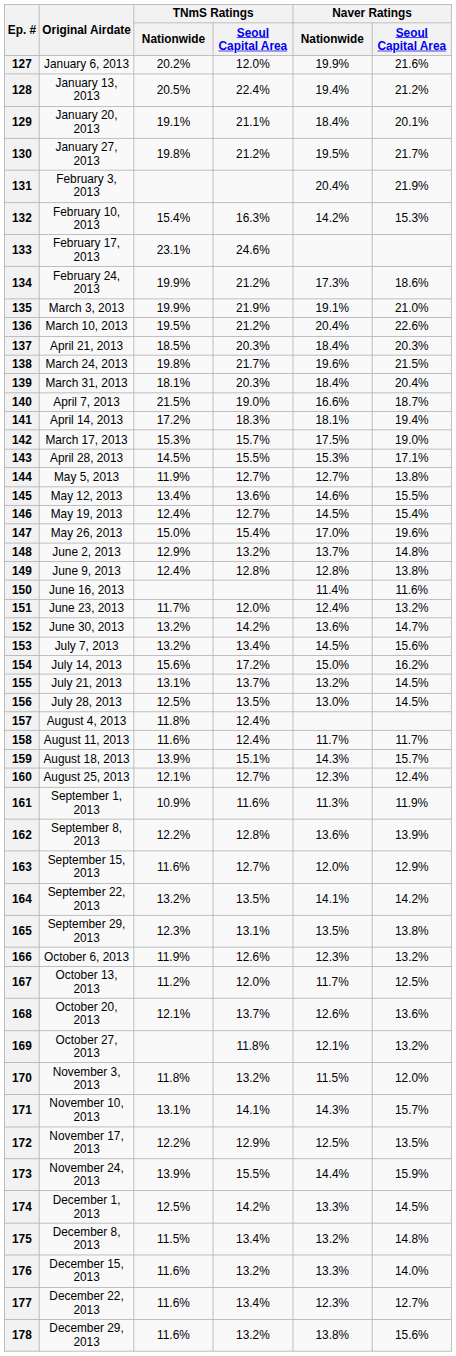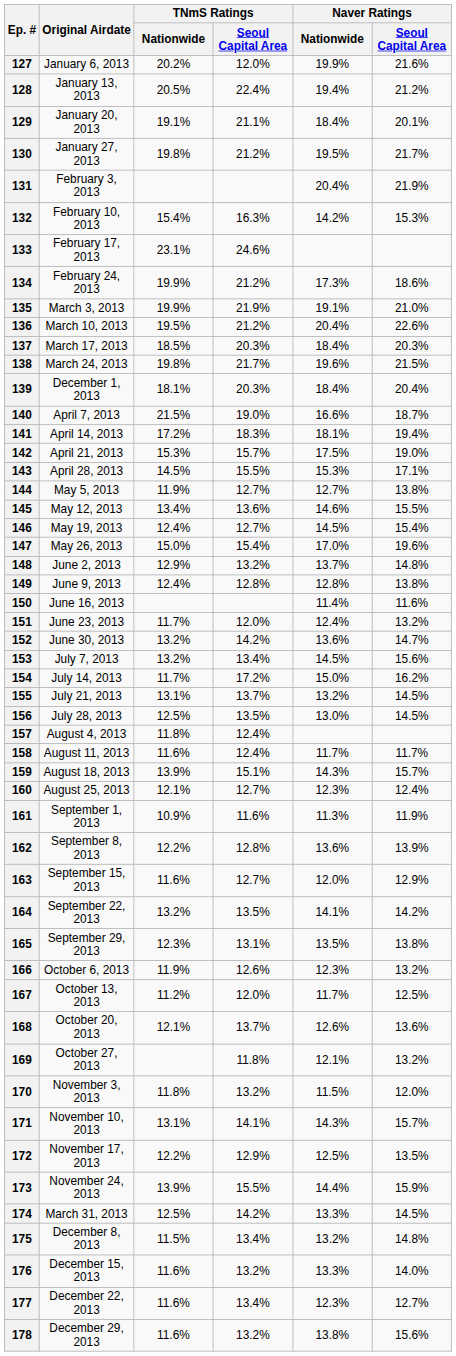 <table class=wikitable style="text-align:center">
 <tr>
 <th rowspan="2" style="width:40px;">Ep. #</th>
 <th rowspan="2" style="width:120px;">Original Airdate</th>
 <th colspan="2">TNmS Ratings</th>
 <th colspan="2">Naver Ratings</th>
 </tr>
 <tr>
 <th width=100>Nationwide</th>
 <th width=100><a href='#'>Seoul Capital Area</a></th>
 <th width=100>Nationwide</th>
 <th width=100><a href='#'>Seoul Capital Area</a></th>
 </tr>
 <tr>
 <th>127</th>
 <td>January 6, 2013</td>
 <td>20.2%</td>
 <td>12.0%</td>
 <td>19.9%</td>
 <td>21.6%</td>
 </tr>
 <tr>
 <th>128</th>
 <td>January 13, 2013</td>
 <td>20.5%</td>
 <td>22.4%</td>
 <td>19.4%</td>
 <td>21.2%</td>
 </tr>
 <tr>
 <th>129</th>
 <td>January 20, 2013</td>
 <td>19.1%</td>
 <td>21.1%</td>
 <td>18.4%</td>
 <td>20.1%</td>
 </tr>
 <tr>
 <th>130</th>
 <td>January 27, 2013</td>
 <td>19.8%</td>
 <td>21.2%</td>
 <td>19.5%</td>
 <td>21.7%</td>
 </tr>
 <tr>
 <th>131</th>
 <td>February 3, 2013</td>
 <td></td>
 <td></td>
 <td>20.4%</td>
 <td>21.9%</td>
 </tr>
 <tr>
 <th>132</th>
 <td>February 10, 2013</td>
 <td>15.4%</td>
 <td>16.3%</td>
 <td>14.2%</td>
 <td>15.3%</td>
 </tr>
 <tr>
 <th>133</th>
 <td>February 17, 2013</td>
 <td>23.1%</td>
 <td>24.6%</td>
 <td></td>
 <td></td>
 </tr>
 <tr>
 <th>134</th>
 <td>February 24, 2013</td>
 <td>19.9%</td>
 <td>21.2%</td>
 <td>17.3%</td>
 <td>18.6%</td>
 </tr>
 <tr>
 <th>135</th>
 <td>March 3, 2013</td>
 <td>19.9%</td>
 <td>21.9%</td>
 <td>19.1%</td>
 <td>21.0%</td>
 </tr>
 <tr>
 <th>136</th>
 <td>March 10, 2013</td>
 <td>19.5%</td>
 <td>21.2%</td>
 <td>20.4%</td>
 <td>22.6%</td>
 </tr>
 <tr>
 <th>137</th>
-<td>April 21, 2013</td>
+<td>March 17, 2013</td>
 <td>18.5%</td>
 <td>20.3%</td>
 <td>18.4%</td>
 <td>20.3%</td>
 </tr>
 <tr>
 <th>138</th>
 <td>March 24, 2013</td>
 <td>19.8%</td>
 <td>21.7%</td>
 <td>19.6%</td>
 <td>21.5%</td>
 </tr>
 <tr>
 <th>139</th>
-<td>March 31, 2013</td>
+<td>December 1, 2013</td>
 <td>18.1%</td>
 <td>20.3%</td>
 <td>18.4%</td>
 <td>20.4%</td>
 </tr>
 <tr>
 <th>140</th>
 <td>April 7, 2013</td>
 <td>21.5%</td>
 <td>19.0%</td>
 <td>16.6%</td>
 <td>18.7%</td>
 </tr>
 <tr>
 <th>141</th>
 <td>April 14, 2013</td>
 <td>17.2%</td>
 <td>18.3%</td>
 <td>18.1%</td>
 <td>19.4%</td>
 </tr>
 <tr>
 <th>142</th>
-<td>March 17, 2013</td>
+<td>April 21, 2013</td>
 <td>15.3%</td>
 <td>15.7%</td>
 <td>17.5%</td>
 <td>19.0%</td>
 </tr>
 <tr>
 <th>143</th>
 <td>April 28, 2013</td>
 <td>14.5%</td>
 <td>15.5%</td>
 <td>15.3%</td>
 <td>17.1%</td>
 </tr>
 <tr>
 <th>144</th>
 <td>May 5, 2013</td>
 <td>11.9%</td>
 <td>12.7%</td>
 <td>12.7%</td>
 <td>13.8%</td>
 </tr>
 <tr>
 <th>145</th>
 <td>May 12, 2013</td>
 <td>13.4%</td>
 <td>13.6%</td>
 <td>14.6%</td>
 <td>15.5%</td>
 </tr>
 <tr>
 <th>146</th>
 <td>May 19, 2013</td>
 <td>12.4%</td>
 <td>12.7%</td>
 <td>14.5%</td>
 <td>15.4%</td>
 </tr>
 <tr>
 <th>147</th>
 <td>May 26, 2013</td>
 <td>15.0%</td>
 <td>15.4%</td>
 <td>17.0%</td>
 <td>19.6%</td>
 </tr>
 <tr>
 <th>148</th>
 <td>June 2, 2013</td>
 <td>12.9%</td>
 <td>13.2%</td>
 <td>13.7%</td>
 <td>14.8%</td>
 </tr>
 <tr>
 <th>149</th>
 <td>June 9, 2013</td>
 <td>12.4%</td>
 <td>12.8%</td>
 <td>12.8%</td>
 <td>13.8%</td>
 </tr>
 <tr>
 <th>150</th>
 <td>June 16, 2013</td>
 <td></td>
 <td></td>
 <td>11.4%</td>
 <td>11.6%</td>
 </tr>
 <tr>
 <th>151</th>
 <td>June 23, 2013</td>
 <td>11.7%</td>
 <td>12.0%</td>
 <td>12.4%</td>
 <td>13.2%</td>
 </tr>
 <tr>
 <th>152</th>
 <td>June 30, 2013</td>
 <td>13.2%</td>
 <td>14.2%</td>
 <td>13.6%</td>
 <td>14.7%</td>
 </tr>
 <tr>
 <th>153</th>
 <td>July 7, 2013</td>
 <td>13.2%</td>
 <td>13.4%</td>
 <td>14.5%</td>
 <td>15.6%</td>
 </tr>
 <tr>
 <th>154</th>
 <td>July 14, 2013</td>
-<td>15.6%</td>
+<td>11.7%</td>
 <td>17.2%</td>
 <td>15.0%</td>
 <td>16.2%</td>
 </tr>
 <tr>
 <th>155</th>
 <td>July 21, 2013</td>
 <td>13.1%</td>
 <td>13.7%</td>
 <td>13.2%</td>
 <td>14.5%</td>
 </tr>
 <tr>
 <th>156</th>
 <td>July 28, 2013</td>
 <td>12.5%</td>
 <td>13.5%</td>
 <td>13.0%</td>
 <td>14.5%</td>
 </tr>
 <tr>
 <th>157</th>
 <td>August 4, 2013</td>
 <td>11.8%</td>
 <td>12.4%</td>
 <td></td>
 <td></td>
 </tr>
 <tr>
 <th>158</th>
 <td>August 11, 2013</td>
 <td>11.6%</td>
 <td>12.4%</td>
 <td>11.7%</td>
 <td>11.7%</td>
 </tr>
 <tr>
 <th>159</th>
 <td>August 18, 2013</td>
 <td>13.9%</td>
 <td>15.1%</td>
 <td>14.3%</td>
 <td>15.7%</td>
 </tr>
 <tr>
 <th>160</th>
 <td>August 25, 2013</td>
 <td>12.1%</td>
 <td>12.7%</td>
 <td>12.3%</td>
 <td>12.4%</td>
 </tr>
 <tr>
 <th>161</th>
 <td>September 1, 2013</td>
 <td>10.9%</td>
 <td>11.6%</td>
 <td>11.3%</td>
 <td>11.9%</td>
 </tr>
 <tr>
 <th>162</th>
 <td>September 8, 2013</td>
 <td>12.2%</td>
 <td>12.8%</td>
 <td>13.6%</td>
 <td>13.9%</td>
 </tr>
 <tr>
 <th>163</th>
 <td>September 15, 2013</td>
 <td>11.6%</td>
 <td>12.7%</td>
 <td>12.0%</td>
 <td>12.9%</td>
 </tr>
 <tr>
 <th>164</th>
 <td>September 22, 2013</td>
 <td>13.2%</td>
 <td>13.5%</td>
 <td>14.1%</td>
 <td>14.2%</td>
 </tr>
 <tr>
 <th>165</th>
 <td>September 29, 2013</td>
 <td>12.3%</td>
 <td>13.1%</td>
 <td>13.5%</td>
 <td>13.8%</td>
 </tr>
 <tr>
 <th>166</th>
 <td>October 6, 2013</td>
 <td>11.9%</td>
 <td>12.6%</td>
 <td>12.3%</td>
 <td>13.2%</td>
 </tr>
 <tr>
 <th>167</th>
 <td>October 13, 2013</td>
 <td>11.2%</td>
 <td>12.0%</td>
 <td>11.7%</td>
 <td>12.5%</td>
 </tr>
 <tr>
 <th>168</th>
 <td>October 20, 2013</td>
 <td>12.1%</td>
 <td>13.7%</td>
 <td>12.6%</td>
 <td>13.6%</td>
 </tr>
 <tr>
 <th>169</th>
 <td>October 27, 2013</td>
 <td></td>
 <td>11.8%</td>
 <td>12.1%</td>
 <td>13.2%</td>
 </tr>
 <tr>
 <th>170</th>
 <td>November 3, 2013</td>
 <td>11.8%</td>
 <td>13.2%</td>
 <td>11.5%</td>
 <td>12.0%</td>
 </tr>
 <tr>
 <th>171</th>
 <td>November 10, 2013</td>
 <td>13.1%</td>
 <td>14.1%</td>
 <td>14.3%</td>
 <td>15.7%</td>
 </tr>
 <tr>
 <th>172</th>
 <td>November 17, 2013</td>
 <td>12.2%</td>
 <td>12.9%</td>
 <td>12.5%</td>
 <td>13.5%</td>
 </tr>
 <tr>
 <th>173</th>
 <td>November 24, 2013</td>
 <td>13.9%</td>
 <td>15.5%</td>
 <td>14.4%</td>
 <td>15.9%</td>
 </tr>
 <tr>
 <th>174</th>
-<td>December 1, 2013</td>
+<td>March 31, 2013</td>
 <td>12.5%</td>
 <td>14.2%</td>
 <td>13.3%</td>
 <td>14.5%</td>
 </tr>
 <tr>
 <th>175</th>
 <td>December 8, 2013</td>
 <td>11.5%</td>
 <td>13.4%</td>
 <td>13.2%</td>
 <td>14.8%</td>
 </tr>
 <tr>
 <th>176</th>
 <td>December 15, 2013</td>
 <td>11.6%</td>
 <td>13.2%</td>
 <td>13.3%</td>
 <td>14.0%</td>
 </tr>
 <tr>
 <th>177</th>
 <td>December 22, 2013</td>
 <td>11.6%</td>
 <td>13.4%</td>
 <td>12.3%</td>
 <td>12.7%</td>
 </tr>
 <tr>
 <th>178</th>
 <td>December 29, 2013</td>
 <td>11.6%</td>
 <td>13.2%</td>
 <td>13.8%</td>
 <td>15.6%</td>
 </tr>
 </table>
